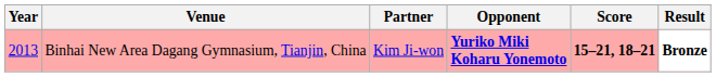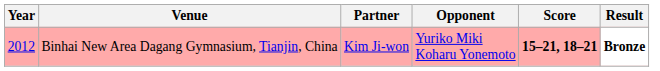 <table class="sortable wikitable" style="font-size: 90%;">
 <tr>
 <th>Year</th>
 <th>Venue</th>
 <th>Partner</th>
 <th>Opponent</th>
 <th>Score</th>
 <th>Result</th>
 </tr>
 <tr style="background:#FFAAAA">
-<td align="center"><a href='#'>2013</a></td>
+<td align="center"><a href='#'>2012</a></td>
 <td align="left">Binhai New Area Dagang Gymnasium, <a href='#'>Tianjin</a>, China</td>
 <td align="left"> <a href='#'>Kim Ji-won</a></td>
-<td align="left"><strong> <a href='#'>Yuriko Miki</a><br> <a href='#'>Koharu Yonemoto</a></strong></td>
+<td align="left"> <a href='#'>Yuriko Miki</a><br> <a href='#'>Koharu Yonemoto</a></td>
 <td align="left"><strong>15–21, 18–21</strong></td>
 <td style="text-align:left; background:white"> <strong>Bronze</strong></td>
 </tr>
 </table>
